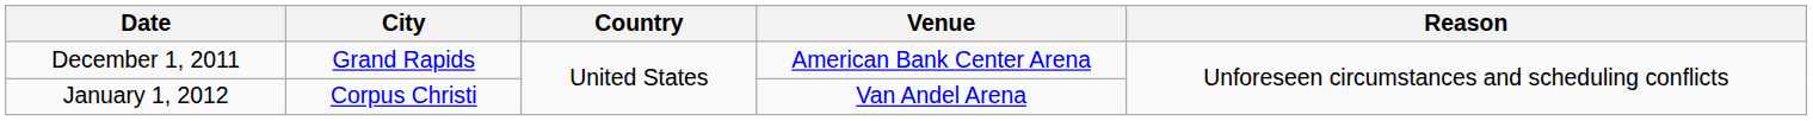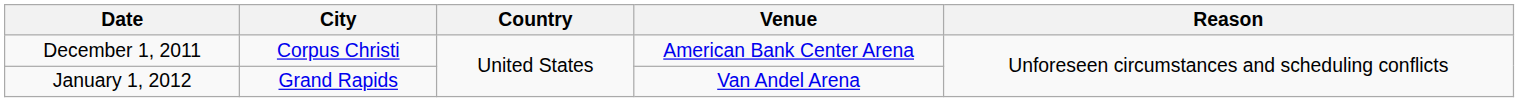 <table class="wikitable" style="text-align:center;">
 <tr>
 <th scope="col" style="width:12em;">Date</th>
 <th scope="col" style="width:10em;">City</th>
 <th scope="col" style="width:10em;">Country</th>
 <th scope="col" style="width:16em;">Venue</th>
 <th scope="col" style="width:30em;">Reason</th>
 </tr>
 <tr>
 <td>December 1, 2011</td>
-<td><a href='#'>Grand Rapids</a></td>
+<td><a href='#'>Corpus Christi</a></td>
 <td rowspan=2>United States</td>
 <td><a href='#'>American Bank Center Arena</a></td>
 <td rowspan=2>Unforeseen circumstances and scheduling conflicts</td>
 </tr>
 <tr>
 <td>January 1, 2012</td>
-<td><a href='#'>Corpus Christi</a></td>
+<td><a href='#'>Grand Rapids</a></td>
 <td><a href='#'>Van Andel Arena</a></td>
 </tr>
 </table>
